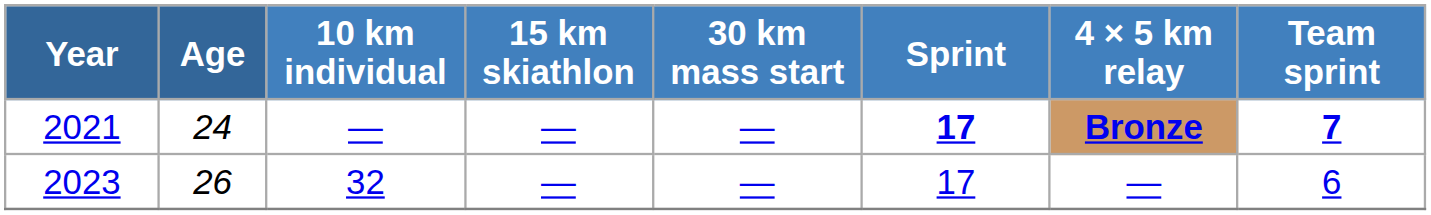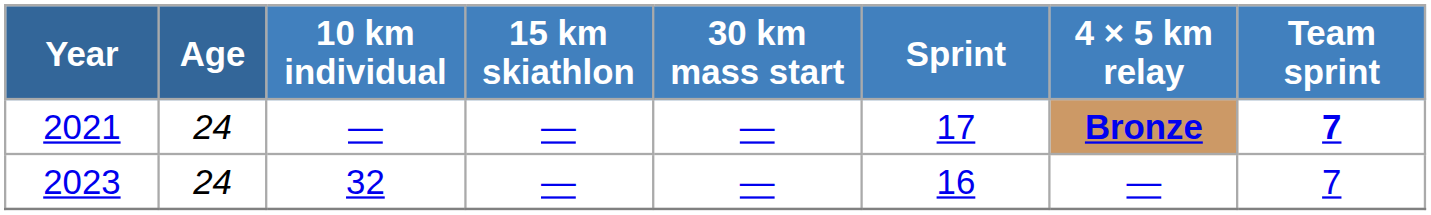 <table class="wikitable" style="font-size:95%; text-align:center; border:grey solid 1px; border-collapse:collapse; background:#ffffff;">
 <tr>
 <th style="background-color:#369; color:white; width:60px;"> Year </th>
 <th style="background-color:#369; color:white; width:40px;"> Age </th>
 <th style="background-color:#4180be; color:white; width:75px;"> 10 km <br> individual </th>
 <th style="background-color:#4180be; color:white; width:75px;"> 15 km <br> skiathlon </th>
 <th style="background-color:#4180be; color:white; width:75px;"> 30 km <br> mass start </th>
 <th style="background-color:#4180be; color:white; width:75px;"> Sprint </th>
 <th style="background-color:#4180be; color:white; width:75px;"> 4 × 5 km <br> relay </th>
 <th style="background-color:#4180be; color:white; width:75px;"> Team <br> sprint </th>
 </tr>
 <tr>
 <td><a href='#'>2021</a></td>
 <td><em>24</em></td>
 <td><a href='#'>—</a></td>
 <td><a href='#'>—</a></td>
 <td><a href='#'>—</a></td>
-<td><strong><a href='#'>17</a></strong></td>
+<td><a href='#'>17</a></td>
 <td style="background:#c96;"><a href='#'><strong>Bronze</strong></a></td>
 <td><strong><a href='#'>7</a></strong></td>
 </tr>
 <tr>
 <td><a href='#'>2023</a></td>
-<td><em>26</em></td>
+<td><em>24</em></td>
 <td><a href='#'>32</a></td>
 <td><a href='#'>—</a></td>
 <td><a href='#'>—</a></td>
-<td><a href='#'>17</a></td>
+<td><a href='#'>16</a></td>
 <td><a href='#'>—</a></td>
-<td><a href='#'>6</a></td>
+<td><a href='#'>7</a></td>
 </tr>
 <tr>
 </tr>
 </table>
